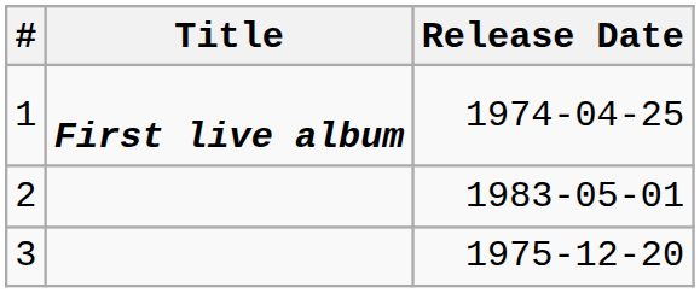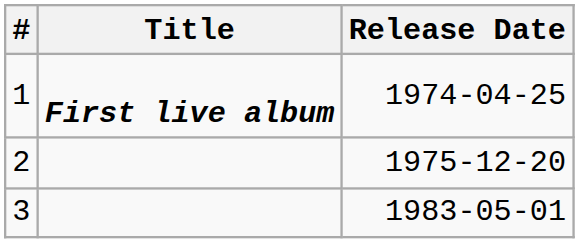 <table class="wikitable">
 <tr>
 <th>#</th>
 <th>Title</th>
 <th>Release Date</th>
 </tr>
 <tr>
 <td>1</td>
 <td align="left"><strong><br><em>First live album</em></strong></td>
 <td align="right">1974-04-25</td>
 </tr>
 <tr>
 <td>2</td>
 <td align="left"></td>
-<td align="right">1983-05-01</td>
+<td align="right">1975-12-20</td>
 </tr>
 <tr>
 <td>3</td>
 <td align="left"></td>
-<td align="right">1975-12-20</td>
+<td align="right">1983-05-01</td>
 </tr>
 </table>
